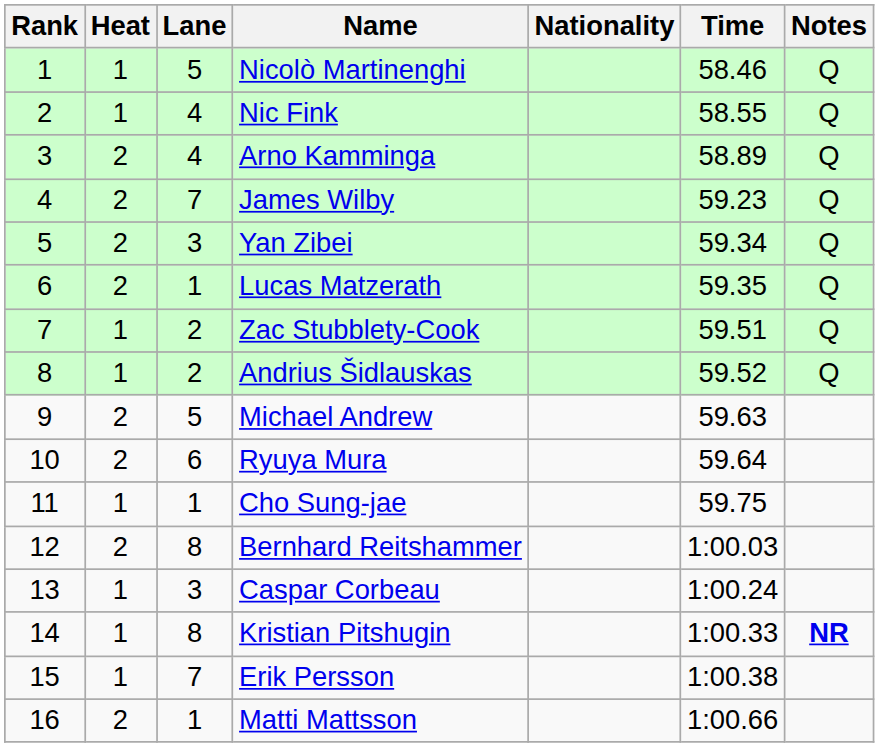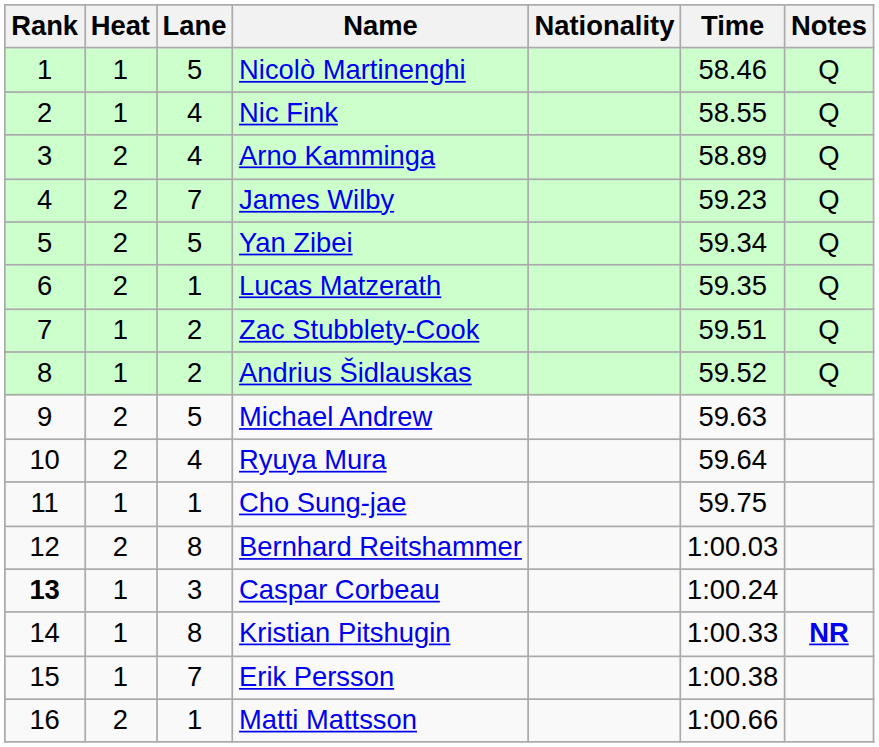 <table class="wikitable sortable" style="text-align:center">
 <tr>
 <th>Rank</th>
 <th>Heat</th>
 <th>Lane</th>
 <th>Name</th>
 <th>Nationality</th>
 <th>Time</th>
 <th>Notes</th>
 </tr>
 <tr bgcolor=ccffcc>
 <td>1</td>
 <td>1</td>
 <td>5</td>
 <td align=left><a href='#'>Nicolò Martinenghi</a></td>
 <td align=left></td>
 <td>58.46</td>
 <td>Q</td>
 </tr>
 <tr bgcolor=ccffcc>
 <td>2</td>
 <td>1</td>
 <td>4</td>
 <td align=left><a href='#'>Nic Fink</a></td>
 <td align=left></td>
 <td>58.55</td>
 <td>Q</td>
 </tr>
 <tr bgcolor=ccffcc>
 <td>3</td>
 <td>2</td>
 <td>4</td>
 <td align=left><a href='#'>Arno Kamminga</a></td>
 <td align=left></td>
 <td>58.89</td>
 <td>Q</td>
 </tr>
 <tr bgcolor=ccffcc>
 <td>4</td>
 <td>2</td>
 <td>7</td>
 <td align=left><a href='#'>James Wilby</a></td>
 <td align=left></td>
 <td>59.23</td>
 <td>Q</td>
 </tr>
 <tr bgcolor=ccffcc>
 <td>5</td>
 <td>2</td>
-<td>3</td>
+<td>5</td>
 <td align=left><a href='#'>Yan Zibei</a></td>
 <td align=left></td>
 <td>59.34</td>
 <td>Q</td>
 </tr>
 <tr bgcolor=ccffcc>
 <td>6</td>
 <td>2</td>
 <td>1</td>
 <td align=left><a href='#'>Lucas Matzerath</a></td>
 <td align=left></td>
 <td>59.35</td>
 <td>Q</td>
 </tr>
 <tr bgcolor=ccffcc>
 <td>7</td>
 <td>1</td>
 <td>2</td>
 <td align=left><a href='#'>Zac Stubblety-Cook</a></td>
 <td align=left></td>
 <td>59.51</td>
 <td>Q</td>
 </tr>
 <tr bgcolor=ccffcc>
 <td>8</td>
 <td>1</td>
 <td>2</td>
 <td align=left><a href='#'>Andrius Šidlauskas</a></td>
 <td align=left></td>
 <td>59.52</td>
 <td>Q</td>
 </tr>
 <tr>
 <td>9</td>
 <td>2</td>
 <td>5</td>
 <td align=left><a href='#'>Michael Andrew</a></td>
 <td align=left></td>
 <td>59.63</td>
 <td></td>
 </tr>
 <tr>
 <td>10</td>
 <td>2</td>
-<td>6</td>
+<td>4</td>
 <td align=left><a href='#'>Ryuya Mura</a></td>
 <td align=left></td>
 <td>59.64</td>
 <td></td>
 </tr>
 <tr>
 <td>11</td>
 <td>1</td>
 <td>1</td>
 <td align=left><a href='#'>Cho Sung-jae</a></td>
 <td align=left></td>
 <td>59.75</td>
 <td></td>
 </tr>
 <tr>
 <td>12</td>
 <td>2</td>
 <td>8</td>
 <td align=left><a href='#'>Bernhard Reitshammer</a></td>
 <td align=left></td>
 <td>1:00.03</td>
 <td></td>
 </tr>
 <tr>
-<td>13</td>
+<td><strong>13</strong></td>
 <td>1</td>
 <td>3</td>
 <td align=left><a href='#'>Caspar Corbeau</a></td>
 <td align=left></td>
 <td>1:00.24</td>
 <td></td>
 </tr>
 <tr>
 <td>14</td>
 <td>1</td>
 <td>8</td>
 <td align=left><a href='#'>Kristian Pitshugin</a></td>
 <td align=left></td>
 <td>1:00.33</td>
 <td><strong><a href='#'>NR</a></strong></td>
 </tr>
 <tr>
 <td>15</td>
 <td>1</td>
 <td>7</td>
 <td align=left><a href='#'>Erik Persson</a></td>
 <td align=left></td>
 <td>1:00.38</td>
 <td></td>
 </tr>
 <tr>
 <td>16</td>
 <td>2</td>
 <td>1</td>
 <td align=left><a href='#'>Matti Mattsson</a></td>
 <td align=left></td>
 <td>1:00.66</td>
 <td></td>
 </tr>
 </table>
